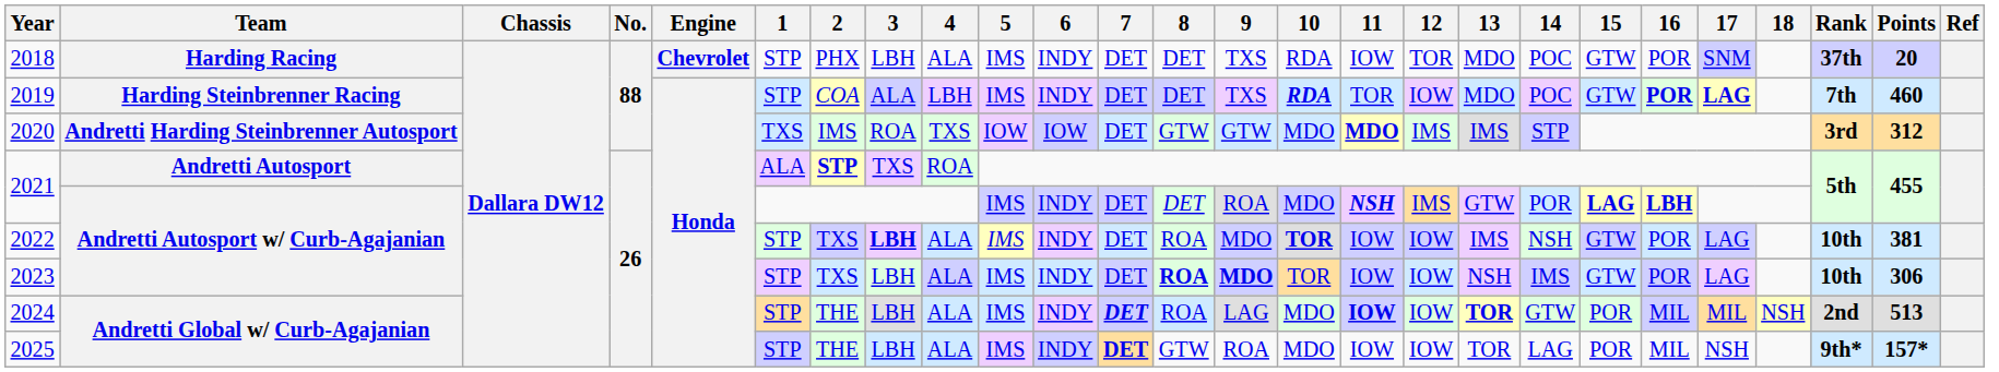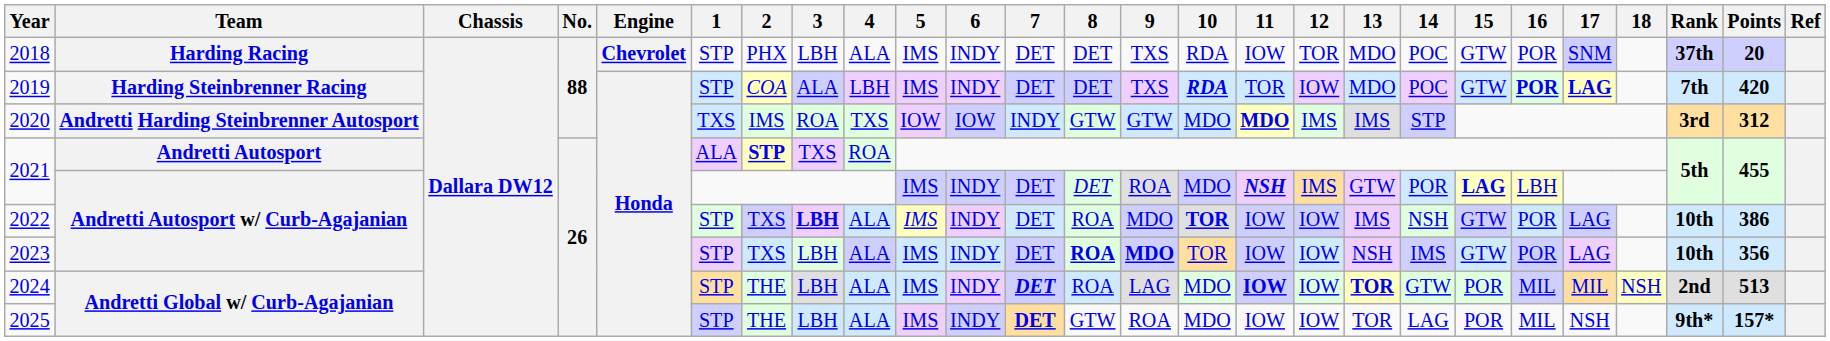 <table class="wikitable" style="text-align:center; font-size:85%">
 <tr>
 <th>Year</th>
 <th>Team</th>
 <th>Chassis</th>
 <th>No.</th>
 <th>Engine</th>
 <th>1</th>
 <th>2</th>
 <th>3</th>
 <th>4</th>
 <th>5</th>
 <th>6</th>
 <th>7</th>
 <th>8</th>
 <th>9</th>
 <th>10</th>
 <th>11</th>
 <th>12</th>
 <th>13</th>
 <th>14</th>
 <th>15</th>
 <th>16</th>
 <th>17</th>
 <th>18</th>
 <th>Rank</th>
 <th>Points</th>
 <th>Ref</th>
 </tr>
 <tr>
 <td><a href='#'>2018</a></td>
 <th nowrap><a href='#'>Harding Racing</a></th>
 <th rowspan=9 nowrap><a href='#'>Dallara DW12</a></th>
 <th rowspan=3>88</th>
 <th rowspan=1><a href='#'>Chevrolet</a></th>
 <td><a href='#'>STP</a></td>
 <td><a href='#'>PHX</a></td>
 <td><a href='#'>LBH</a></td>
 <td><a href='#'>ALA</a></td>
 <td><a href='#'>IMS</a></td>
 <td><a href='#'>INDY</a></td>
 <td><a href='#'>DET</a></td>
 <td><a href='#'>DET</a></td>
 <td><a href='#'>TXS</a></td>
 <td><a href='#'>RDA</a></td>
 <td><a href='#'>IOW</a></td>
 <td><a href='#'>TOR</a></td>
 <td><a href='#'>MDO</a></td>
 <td><a href='#'>POC</a></td>
 <td><a href='#'>GTW</a></td>
 <td><a href='#'>POR</a></td>
 <td style="background:#CFCFFF;"><a href='#'>SNM</a><br></td>
 <td></td>
 <th style="background:#CFCFFF;">37th</th>
 <th style="background:#CFCFFF;">20</th>
 <th></th>
 </tr>
 <tr>
 <td><a href='#'>2019</a></td>
 <th nowrap><a href='#'>Harding Steinbrenner Racing</a></th>
 <th rowspan=8><a href='#'>Honda</a></th>
 <td style="background:#CFEAFF;"><a href='#'>STP</a><br></td>
 <td style="background:#FFFFBF;"><em><a href='#'>COA</a></em><br></td>
 <td style="background:#CFCFFF;"><a href='#'>ALA</a><br></td>
 <td style="background:#EFCFFF;"><a href='#'>LBH</a><br></td>
 <td style="background:#EFCFFF;"><a href='#'>IMS</a><br></td>
 <td style="background:#EFCFFF;"><a href='#'>INDY</a><br></td>
 <td style="background:#CFCFFF;"><a href='#'>DET</a><br></td>
 <td style="background:#CFCFFF;"><a href='#'>DET</a><br></td>
 <td style="background:#EFCFFF;"><a href='#'>TXS</a><br></td>
 <td style="background:#CFEAFF;"><strong><em><a href='#'>RDA</a></em></strong><br></td>
 <td style="background:#CFEAFF;"><a href='#'>TOR</a><br></td>
 <td style="background:#EFCFFF;"><a href='#'>IOW</a><br></td>
 <td style="background:#CFEAFF;"><a href='#'>MDO</a><br></td>
 <td style="background:#EFCFFF;"><a href='#'>POC</a><br></td>
 <td style="background:#CFEAFF;"><a href='#'>GTW</a><br></td>
 <td style="background:#DFFFDF;"><strong><a href='#'>POR</a></strong><br></td>
 <td style="background:#FFFFBF;"><strong><a href='#'>LAG</a></strong><br></td>
 <td></td>
 <th style="background:#CFEAFF;">7th</th>
-<th style="background:#CFEAFF;">460</th>
+<th style="background:#CFEAFF;">420</th>
 <th></th>
 </tr>
 <tr>
 <td><a href='#'>2020</a></td>
 <th nowrap><a href='#'>Andretti</a> <a href='#'>Harding Steinbrenner Autosport</a></th>
 <td style="background:#CFEAFF;"><a href='#'>TXS</a><br></td>
 <td style="background:#DFFFDF;"><a href='#'>IMS</a><br></td>
 <td style="background:#DFFFDF;"><a href='#'>ROA</a><br></td>
 <td style="background:#DFFFDF;"><a href='#'>TXS</a><br></td>
 <td style="background:#EFCFFF;"><a href='#'>IOW</a><br></td>
 <td style="background:#CFCFFF;"><a href='#'>IOW</a><br></td>
-<td style="background:#CFEAFF;"><a href='#'>DET</a><br></td>
+<td style="background:#CFEAFF;"><a href='#'>INDY</a><br></td>
 <td style="background:#DFFFDF;"><a href='#'>GTW</a><br></td>
 <td style="background:#CFEAFF;"><a href='#'>GTW</a><br></td>
 <td style="background:#CFEAFF;"><a href='#'>MDO</a><br></td>
 <td style="background:#FFFFBF;"><strong><a href='#'>MDO</a></strong><br></td>
 <td style="background:#DFFFDF;"><a href='#'>IMS</a><br></td>
 <td style="background:#DFDFDF;"><a href='#'>IMS</a><br></td>
 <td style="background:#CFCFFF;"><a href='#'>STP</a><br></td>
 <td colspan=4></td>
 <th style="background:#FFDF9F;">3rd</th>
 <th style="background:#FFDF9F;">312</th>
 <th></th>
 </tr>
 <tr>
 <td rowspan=2><a href='#'>2021</a></td>
 <th nowrap><a href='#'>Andretti Autosport</a></th>
 <th rowspan=6>26</th>
 <td style="background:#EFCFFF;"><a href='#'>ALA</a><br></td>
 <td style="background:#FFFFBF;"><strong><a href='#'>STP</a></strong><br></td>
 <td style="background:#EFCFFF;"><a href='#'>TXS</a><br></td>
 <td style="background:#DFFFDF;"><a href='#'>ROA</a><br></td>
 <td colspan=14></td>
 <th rowspan=2 style="background:#DFFFDF;">5th</th>
 <th rowspan=2 style="background:#DFFFDF;">455</th>
 <th rowspan=2></th>
 </tr>
 <tr>
 <th rowspan=3 nowrap><a href='#'>Andretti Autosport</a> w/ <a href='#'>Curb-Agajanian</a></th>
 <td colspan=4></td>
 <td style="background:#CFCFFF;"><a href='#'>IMS</a><br></td>
 <td style="background:#CFCFFF;"><a href='#'>INDY</a><br></td>
 <td style="background:#CFCFFF;"><a href='#'>DET</a><br></td>
 <td style="background:#DFFFDF;"><em><a href='#'>DET</a></em><br></td>
 <td style="background:#DFDFDF;"><a href='#'>ROA</a><br></td>
 <td style="background:#CFCFFF;"><a href='#'>MDO</a><br></td>
 <td style="background:#EFCFFF;"><strong><em><a href='#'>NSH</a></em></strong><br></td>
 <td style="background:#FFDF9F;"><a href='#'>IMS</a><br></td>
 <td style="background:#EFCFFF;"><a href='#'>GTW</a><br></td>
 <td style="background:#CFEAFF;"><a href='#'>POR</a><br></td>
 <td style="background:#FFFFBF;"><strong><a href='#'>LAG</a></strong><br></td>
-<td style="background:#FFFFBF;"><strong><a href='#'>LBH</a><br></strong></td>
+<td style="background:#FFFFBF;"><a href='#'>LBH</a><br></td>
 <td colspan=2></td>
 </tr>
 <tr>
 <td><a href='#'>2022</a></td>
 <td style="background:#DFFFDF;"><a href='#'>STP</a><br></td>
 <td style="background:#CFCFFF;"><a href='#'>TXS</a><br></td>
 <td style="background:#EFCFFF;"><strong><a href='#'>LBH</a></strong><br></td>
 <td style="background:#CFEAFF;"><a href='#'>ALA</a><br></td>
 <td style="background:#FFFFBF;"><a href='#'><em>IMS</em></a><br></td>
 <td style="background:#EFCFFF;"><a href='#'>INDY</a><br></td>
 <td style="background:#CFEAFF;"><a href='#'>DET</a><br></td>
 <td style="background:#DFFFDF;"><a href='#'>ROA</a><br></td>
 <td style="background:#CFCFFF;"><a href='#'>MDO</a><br></td>
 <td style="background:#DFDFDF;"><strong><a href='#'>TOR</a></strong><br></td>
 <td style="background:#CFCFFF;"><a href='#'>IOW</a><br></td>
 <td style="background:#CFCFFF;"><a href='#'>IOW</a><br></td>
 <td style="background:#EFCFFF;"><a href='#'>IMS</a><br></td>
 <td style="background:#DFFFDF;"><a href='#'>NSH</a><br></td>
 <td style="background:#CFCFFF;"><a href='#'>GTW</a><br></td>
 <td style="background:#CFEAFF;"><a href='#'>POR</a><br></td>
 <td style="background:#CFCFFF;"><a href='#'>LAG</a><br></td>
 <td></td>
 <th style="background:#CFEAFF;">10th</th>
-<th style="background:#CFEAFF;">381</th>
+<th style="background:#CFEAFF;">386</th>
 <th></th>
 </tr>
 <tr>
 <td><a href='#'>2023</a></td>
 <td style="background:#EFCFFF;"><a href='#'>STP</a><br></td>
 <td style="background:#CFEAFF;"><a href='#'>TXS</a><br></td>
 <td style="background:#DFFFDF;"><a href='#'>LBH</a><br></td>
 <td style="background:#CFCFFF;"><a href='#'>ALA</a><br></td>
 <td style="background:#CFEAFF;"><a href='#'>IMS</a><br></td>
 <td style="background:#CFEAFF;"><a href='#'>INDY</a><br></td>
 <td style="background:#CFCFFF;"><a href='#'>DET</a><br></td>
 <td style="background:#DFFFDF;"><strong><a href='#'>ROA</a></strong><br></td>
 <td style="background:#CFCFFF;"><strong><a href='#'>MDO</a></strong><br></td>
 <td style="background:#FFDF9F;"><a href='#'>TOR</a><br></td>
 <td style="background:#CFCFFF;"><a href='#'>IOW</a><br></td>
 <td style="background:#CFEAFF;"><a href='#'>IOW</a><br></td>
 <td style="background:#EFCFFF;"><a href='#'>NSH</a><br></td>
 <td style="background:#CFCFFF;"><a href='#'>IMS</a><br></td>
 <td style="background:#CFEAFF;"><a href='#'>GTW</a><br></td>
 <td style="background:#CFCFFF;"><a href='#'>POR</a><br></td>
 <td style="background:#EFCFFF;"><a href='#'>LAG</a><br></td>
 <td></td>
 <th style="background:#CFEAFF;">10th</th>
-<th style="background:#CFEAFF;">306</th>
+<th style="background:#CFEAFF;">356</th>
 <th></th>
 </tr>
 <tr>
 <td><a href='#'>2024</a></td>
 <th rowspan=2 nowrap><a href='#'>Andretti Global</a> w/ <a href='#'>Curb-Agajanian</a></th>
 <td style="background:#FFDF9F;"><a href='#'>STP</a><br></td>
 <td style="background:#DFFFDF;"><a href='#'>THE</a><br></td>
 <td style="background:#DFDFDF;"><a href='#'>LBH</a><br></td>
 <td style="background:#CFEAFF;"><a href='#'>ALA</a><br></td>
 <td style="background:#CFEAFF;"><a href='#'>IMS</a><br></td>
 <td style="background:#EFCFFF;"><a href='#'>INDY</a><br></td>
 <td style="background:#CFCFFF;"><strong><em><a href='#'>DET</a></em></strong><br></td>
 <td style="background:#CFEAFF;"><a href='#'>ROA</a><br></td>
 <td style="background:#DFDFDF;"><a href='#'>LAG</a><br></td>
 <td style="background:#DFFFDF;"><a href='#'>MDO</a><br></td>
 <td style="background:#CFCFFF;"><strong><a href='#'>IOW</a></strong><br></td>
 <td style="background:#DFFFDF;"><a href='#'>IOW</a><br></td>
 <td style="background:#FFFFBF;"><strong><a href='#'>TOR</a></strong><br></td>
 <td style="background:#DFFFDF;"><a href='#'>GTW</a><br></td>
 <td style="background:#DFFFDF;"><a href='#'>POR</a><br></td>
 <td style="background:#CFCFFF;"><a href='#'>MIL</a><br></td>
 <td style="background:#FFDF9F;"><a href='#'>MIL</a><br></td>
 <td style="background:#FFFFBF;"><a href='#'>NSH</a><br></td>
 <th style="background:#DFDFDF;">2nd</th>
 <th style="background:#DFDFDF;">513</th>
 <th></th>
 </tr>
 <tr>
 <td><a href='#'>2025</a></td>
 <td style="background:#CFCFFF;"><a href='#'>STP</a><br></td>
 <td style="background:#DFFFDF;"><a href='#'>THE</a><br></td>
 <td style="background:#CFEAFF;"><a href='#'>LBH</a><br></td>
 <td style="background:#CFEAFF;"><a href='#'>ALA</a><br></td>
 <td style="background:#EFCFFF;"><a href='#'>IMS</a><br></td>
 <td style="background:#CFCFFF;"><a href='#'>INDY</a><br></td>
 <td style="background:#FFDF9F;"><strong><a href='#'>DET</a></strong><br></td>
 <td><a href='#'>GTW</a><br></td>
 <td><a href='#'>ROA</a><br></td>
 <td><a href='#'>MDO</a><br></td>
 <td><a href='#'>IOW</a><br></td>
 <td><a href='#'>IOW</a><br></td>
 <td><a href='#'>TOR</a><br></td>
 <td><a href='#'>LAG</a><br></td>
 <td><a href='#'>POR</a><br></td>
 <td><a href='#'>MIL</a><br></td>
 <td><a href='#'>NSH</a><br></td>
 <td></td>
 <th style="background:#CFEAFF;">9th*</th>
 <th style="background:#CFEAFF;">157*</th>
 <th></th>
 </tr>
 </table>
